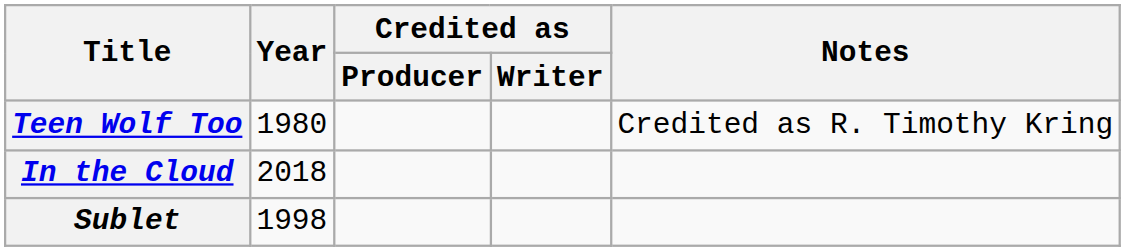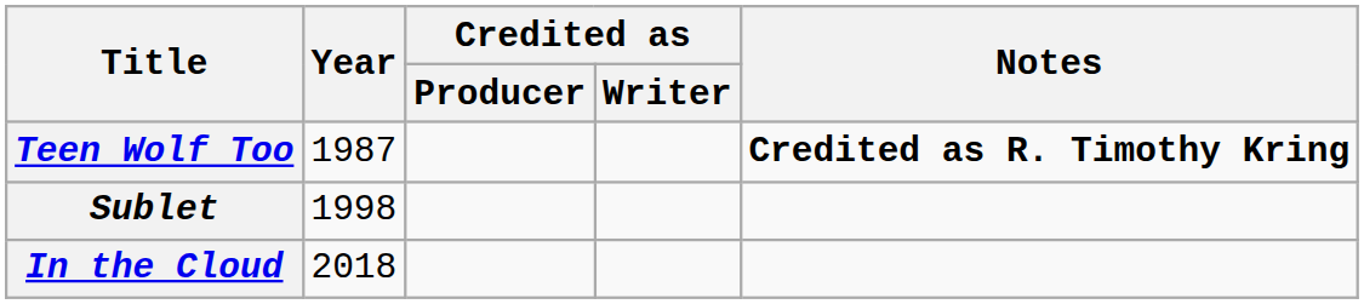 <table class="wikitable plainrowheaders sortable">
 <tr>
 <th rowspan="2" scope="col">Title</th>
 <th rowspan="2" scope="col">Year</th>
 <th colspan="2" scope="col">Credited as</th>
 <th rowspan="2" scope="col" class="unsortable">Notes</th>
 </tr>
 <tr>
 <th>Producer</th>
 <th>Writer</th>
 </tr>
 <tr>
 <th scope=row><em><a href='#'>Teen Wolf Too</a></em></th>
-<td>1980</td>
+<td>1987</td>
 <td></td>
 <td></td>
-<td>Credited as R. Timothy Kring</td>
+<td><strong>Credited as R. Timothy Kring</strong></td>
+</tr>
+<tr>
+<th scope=row><em>Sublet</em></th>
+<td>1998</td>
+<td></td>
+<td></td>
+<td></td>
 </tr>
 <tr>
 <th scope=row><em><a href='#'>In the Cloud</a></em></th>
 <td>2018</td>
 <td></td>
 <td></td>
 <td></td>
 </tr>
-<tr>
-<th scope=row><em>Sublet</em></th>
-<td>1998</td>
-<td></td>
-<td></td>
-<td></td>
-</tr>
 </table>
